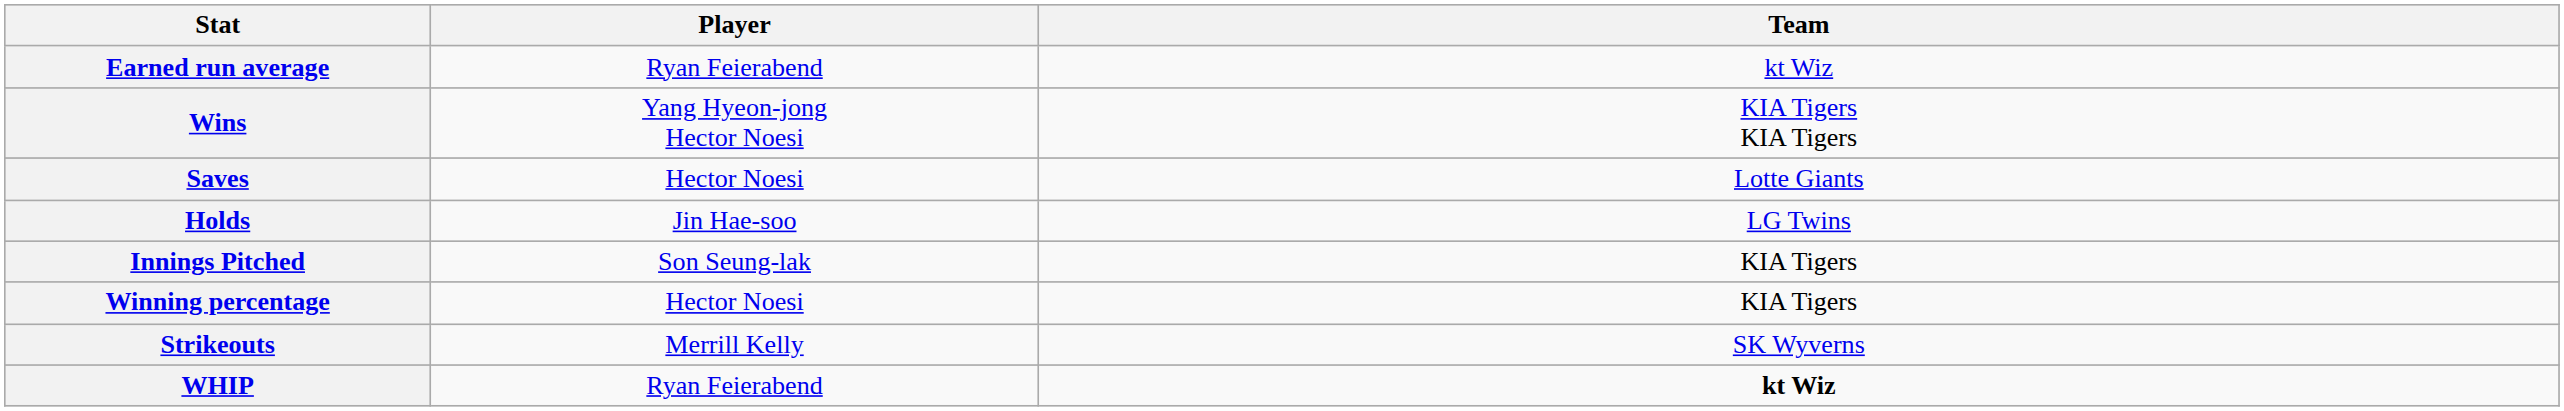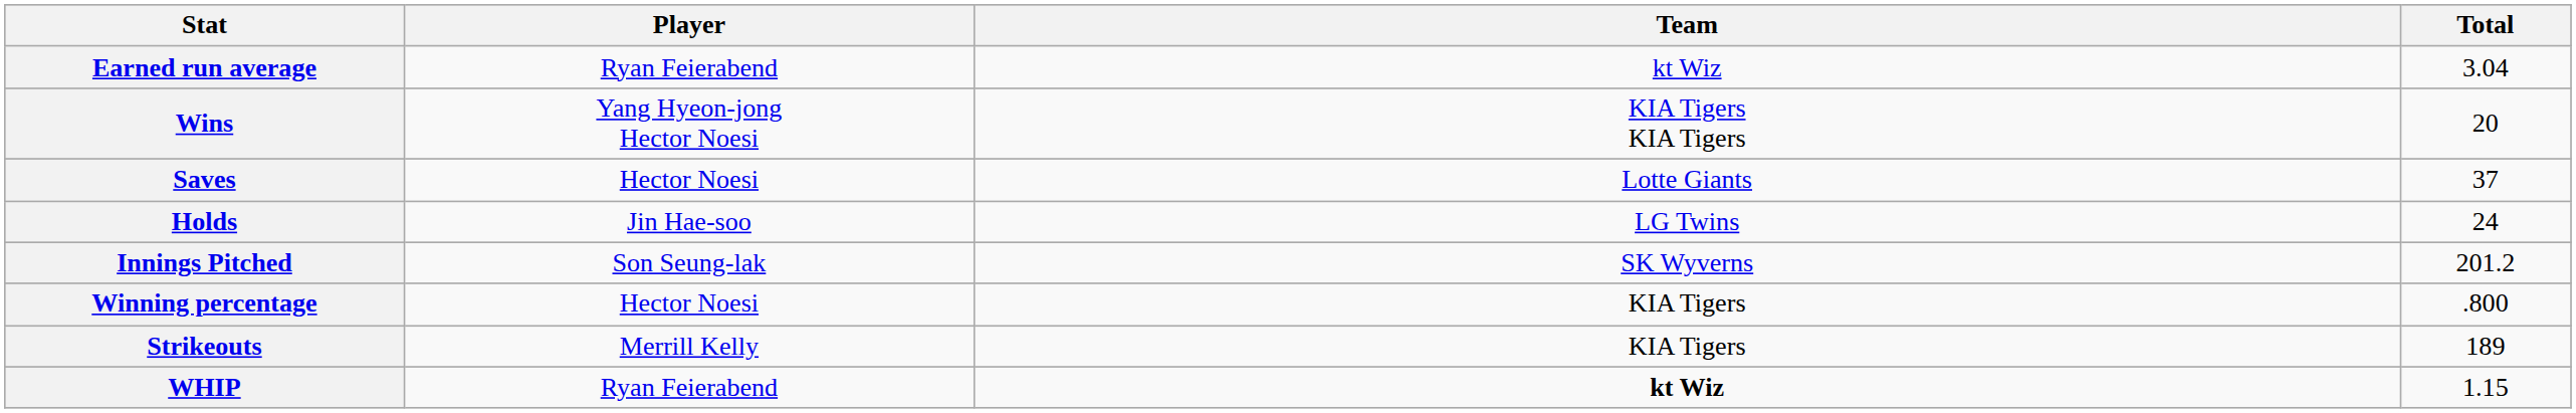 <table class="wikitable" style="text-align:center;">
 <tr>
 <th scope="col" width="7%">Stat</th>
 <th scope="col" width="10%">Player</th>
 <th scope="col" width="25%">Team</th>
+<th scope="col" width="3%">Total</th>
 </tr>
 <tr>
 <th scope="row" style="text-align:center;"><a href='#'>Earned run average</a></th>
 <td><a href='#'>Ryan Feierabend</a></td>
 <td><a href='#'>kt Wiz</a></td>
+<td>3.04</td>
 </tr>
 <tr>
 <th scope="row" style="text-align:center;"><a href='#'>Wins</a></th>
 <td><a href='#'>Yang Hyeon-jong</a><br><a href='#'>Hector Noesi</a></td>
 <td><a href='#'>KIA Tigers</a><br>KIA Tigers</td>
+<td>20</td>
 </tr>
 <tr>
 <th scope="row" style="text-align:center;"><a href='#'>Saves</a></th>
 <td><a href='#'>Hector Noesi</a></td>
 <td><a href='#'>Lotte Giants</a></td>
+<td>37</td>
 </tr>
 <tr>
 <th scope="row" style="text-align:center;"><a href='#'>Holds</a></th>
 <td><a href='#'>Jin Hae-soo</a></td>
 <td><a href='#'>LG Twins</a></td>
+<td>24</td>
 </tr>
 <tr>
 <th scope="row" style="text-align:center;"><a href='#'>Innings Pitched</a></th>
 <td><a href='#'>Son Seung-lak</a></td>
-<td>KIA Tigers</td>
+<td><a href='#'>SK Wyverns</a></td>
+<td>201.2</td>
 </tr>
 <tr>
 <th scope="row" style="text-align:center;"><a href='#'>Winning percentage</a></th>
 <td><a href='#'>Hector Noesi</a></td>
 <td>KIA Tigers</td>
+<td>.800</td>
 </tr>
 <tr>
 <th scope="row" style="text-align:center;"><a href='#'>Strikeouts</a></th>
 <td><a href='#'>Merrill Kelly</a></td>
-<td><a href='#'>SK Wyverns</a></td>
+<td>KIA Tigers</td>
+<td>189</td>
 </tr>
 <tr>
 <th scope="row" style="text-align:center;"><a href='#'>WHIP</a></th>
 <td><a href='#'>Ryan Feierabend</a></td>
 <td><strong>kt Wiz</strong></td>
+<td>1.15</td>
 </tr>
 </table>
